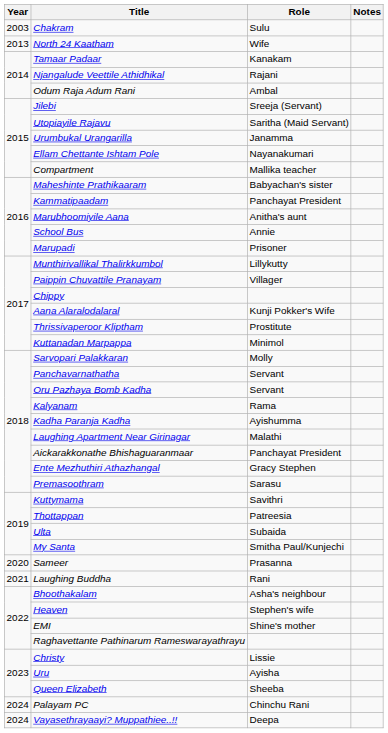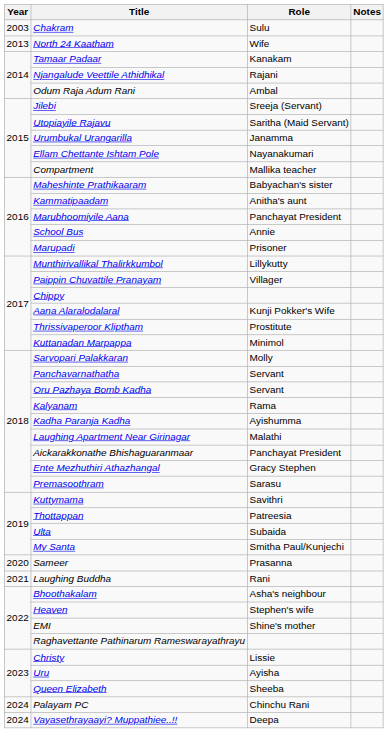 <table class="wikitable sortable">
 <tr>
 <th>Year</th>
 <th>Title</th>
 <th>Role</th>
 <th class="unsortable">Notes</th>
 </tr>
 <tr>
 <td>2003</td>
 <td><em><a href='#'>Chakram</a></em></td>
 <td>Sulu</td>
 <td></td>
 </tr>
 <tr>
 <td>2013</td>
 <td><em><a href='#'>North 24 Kaatham</a></em></td>
 <td>Wife</td>
 <td></td>
 </tr>
 <tr>
 <td rowspan=3>2014</td>
 <td><em><a href='#'>Tamaar Padaar</a></em></td>
 <td>Kanakam</td>
 <td></td>
 </tr>
 <tr>
 <td><em><a href='#'>Njangalude Veettile Athidhikal</a></em></td>
 <td>Rajani</td>
 <td></td>
 </tr>
 <tr>
 <td><em>Odum Raja Adum Rani</em></td>
 <td>Ambal</td>
 <td></td>
 </tr>
 <tr>
 <td rowspan=5>2015</td>
 <td><em><a href='#'>Jilebi</a></em></td>
 <td>Sreeja (Servant)</td>
 <td></td>
 </tr>
 <tr>
 <td><em><a href='#'>Utopiayile Rajavu</a></em></td>
 <td>Saritha (Maid Servant)</td>
 <td></td>
 </tr>
 <tr>
 <td><em><a href='#'>Urumbukal Urangarilla</a></em></td>
 <td>Janamma</td>
 <td></td>
 </tr>
 <tr>
 <td><em><a href='#'>Ellam Chettante Ishtam Pole</a></em></td>
 <td>Nayanakumari</td>
 <td></td>
 </tr>
 <tr>
 <td><em>Compartment</em></td>
 <td>Mallika teacher</td>
 <td></td>
 </tr>
 <tr>
 <td rowspan=5>2016</td>
 <td><em><a href='#'>Maheshinte Prathikaaram</a></em></td>
 <td>Babyachan's sister</td>
 <td></td>
 </tr>
 <tr>
 <td><em><a href='#'>Kammatipaadam</a></em></td>
-<td>Panchayat President</td>
+<td>Anitha's aunt</td>
 <td></td>
 </tr>
 <tr>
 <td><em><a href='#'>Marubhoomiyile Aana</a></em></td>
-<td>Anitha's aunt</td>
+<td>Panchayat President</td>
 <td></td>
 </tr>
 <tr>
 <td><em><a href='#'>School Bus</a></em></td>
 <td>Annie</td>
 <td></td>
 </tr>
 <tr>
 <td><em><a href='#'>Marupadi</a></em></td>
 <td>Prisoner</td>
 <td></td>
 </tr>
 <tr>
 <td rowspan=6>2017</td>
 <td><em><a href='#'>Munthirivallikal Thalirkkumbol</a></em></td>
 <td>Lillykutty</td>
 <td></td>
 </tr>
 <tr>
 <td><em><a href='#'>Paippin Chuvattile Pranayam</a></em></td>
 <td>Villager</td>
 <td></td>
 </tr>
 <tr>
 <td><em><a href='#'>Chippy</a></em></td>
 <td></td>
 <td></td>
 </tr>
 <tr>
 <td><em><a href='#'>Aana Alaralodalaral</a></em></td>
 <td>Kunji Pokker's Wife</td>
 <td></td>
 </tr>
 <tr>
 <td><em><a href='#'>Thrissivaperoor Kliptham</a></em></td>
 <td>Prostitute</td>
 <td></td>
 </tr>
 <tr>
 <td><em><a href='#'>Kuttanadan Marpappa</a></em></td>
 <td>Minimol</td>
 <td></td>
 </tr>
 <tr>
 <td rowspan=9>2018</td>
 <td><em><a href='#'>Sarvopari Palakkaran</a></em></td>
 <td>Molly</td>
 <td></td>
 </tr>
 <tr>
 <td><em><a href='#'>Panchavarnathatha</a></em></td>
 <td>Servant</td>
 <td></td>
 </tr>
 <tr>
 <td><em><a href='#'>Oru Pazhaya Bomb Kadha</a></em></td>
 <td>Servant</td>
 <td></td>
 </tr>
 <tr>
 <td><em><a href='#'>Kalyanam</a></em></td>
 <td>Rama</td>
 <td></td>
 </tr>
 <tr>
 <td><em><a href='#'>Kadha Paranja Kadha</a></em></td>
 <td>Ayishumma</td>
 <td></td>
 </tr>
 <tr>
 <td><em><a href='#'>Laughing Apartment Near Girinagar</a></em></td>
 <td>Malathi</td>
 <td></td>
 </tr>
 <tr>
 <td><em>Aickarakkonathe Bhishaguaranmaar</em></td>
 <td>Panchayat President</td>
 <td></td>
 </tr>
 <tr>
 <td><em><a href='#'>Ente Mezhuthiri Athazhangal</a></em></td>
 <td>Gracy Stephen</td>
 <td></td>
 </tr>
 <tr>
 <td><em><a href='#'>Premasoothram</a></em></td>
 <td>Sarasu</td>
 <td></td>
 </tr>
 <tr>
 <td rowspan=4>2019</td>
 <td><em><a href='#'>Kuttymama</a></em></td>
 <td>Savithri</td>
 <td></td>
 </tr>
 <tr>
 <td><em><a href='#'>Thottappan</a></em></td>
 <td>Patreesia</td>
 <td></td>
 </tr>
 <tr>
 <td><em><a href='#'>Ulta</a></em></td>
 <td>Subaida</td>
 <td></td>
 </tr>
 <tr>
 <td><em><a href='#'>My Santa</a></em></td>
 <td>Smitha Paul/Kunjechi</td>
 <td></td>
 </tr>
 <tr>
 <td>2020</td>
 <td><em>Sameer</em></td>
 <td>Prasanna</td>
 <td></td>
 </tr>
 <tr>
 <td>2021</td>
 <td><em>Laughing Buddha</em></td>
 <td>Rani</td>
 <td></td>
 </tr>
 <tr>
 <td rowspan=4>2022</td>
 <td><em><a href='#'>Bhoothakalam</a></em></td>
 <td>Asha's neighbour</td>
 <td></td>
 </tr>
 <tr>
 <td><em><a href='#'>Heaven</a></em></td>
 <td>Stephen's wife</td>
 <td></td>
 </tr>
 <tr>
 <td><em>EMI</em></td>
 <td>Shine's mother</td>
 <td></td>
 </tr>
 <tr>
 <td><em>Raghavettante Pathinarum Rameswarayathrayu</em></td>
 <td></td>
 <td></td>
 </tr>
 <tr>
 <td rowspan=3>2023</td>
 <td><em><a href='#'>Christy</a></em></td>
 <td>Lissie</td>
 <td></td>
 </tr>
 <tr>
 <td><em><a href='#'>Uru</a></em></td>
 <td>Ayisha</td>
 <td></td>
 </tr>
 <tr>
 <td><em><a href='#'>Queen Elizabeth</a></em></td>
 <td>Sheeba</td>
 <td></td>
 </tr>
 <tr>
 <td>2024</td>
 <td><em>Palayam PC</em></td>
 <td>Chinchu Rani</td>
 <td></td>
 </tr>
 <tr>
 <td>2024</td>
 <td><em><a href='#'>Vayasethrayaayi? Muppathiee..!!</a></em></td>
 <td>Deepa</td>
 <td></td>
 </tr>
 </table>
